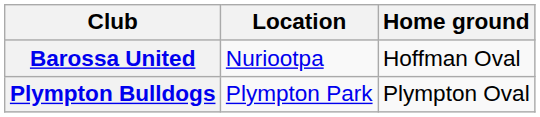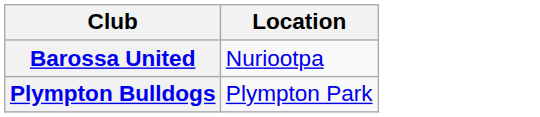 <table class="wikitable plainrowheaders">
 <tr>
 <th>Club</th>
 <th>Location</th>
-<th>Home ground</th>
 </tr>
 <tr>
 <th scope="row"><a href='#'>Barossa United</a></th>
 <td><a href='#'>Nuriootpa</a></td>
-<td>Hoffman Oval</td>
 </tr>
 <tr>
 <th scope="row"><a href='#'>Plympton Bulldogs</a></th>
 <td><a href='#'>Plympton Park</a></td>
-<td>Plympton Oval</td>
 </tr>
 </table>
